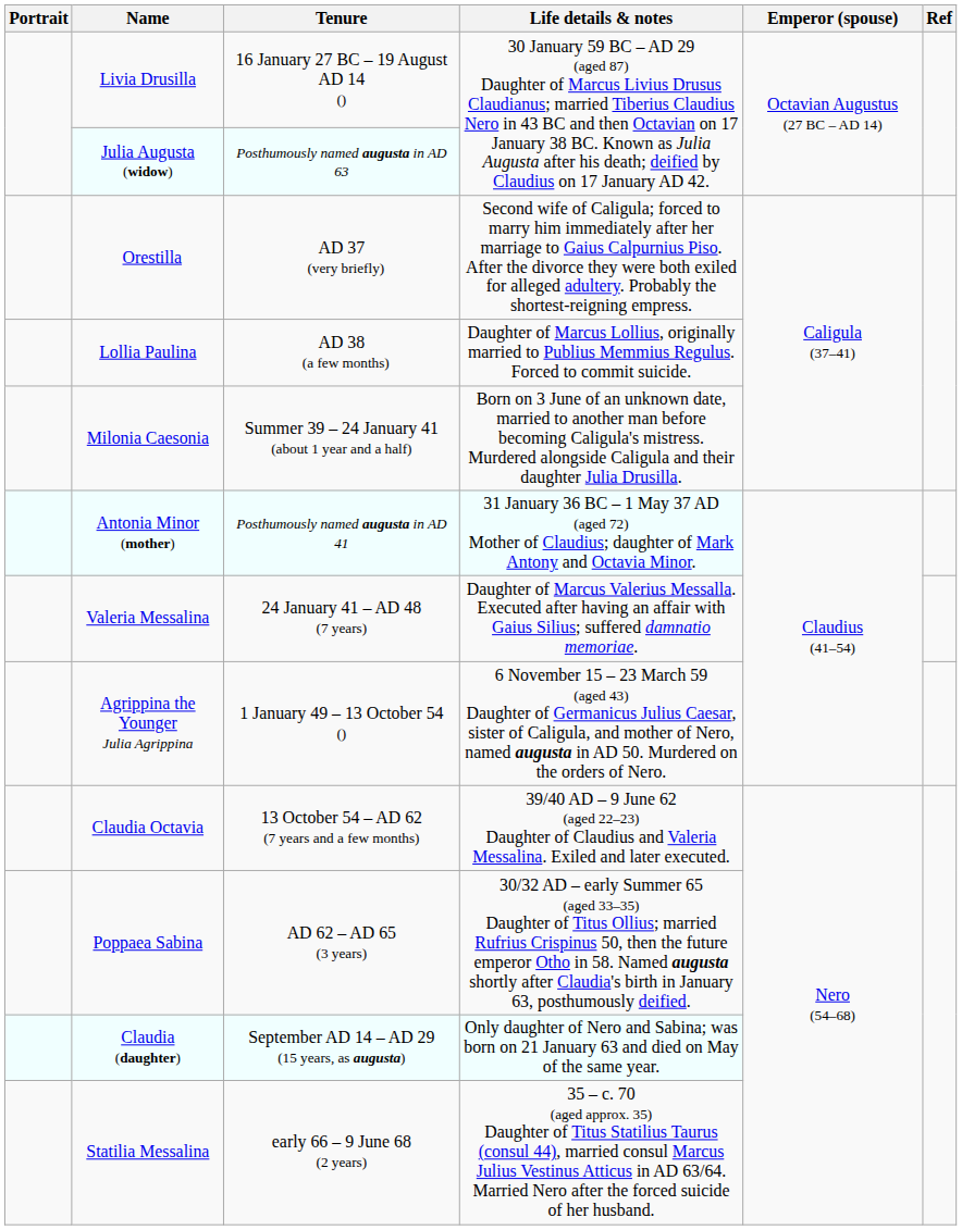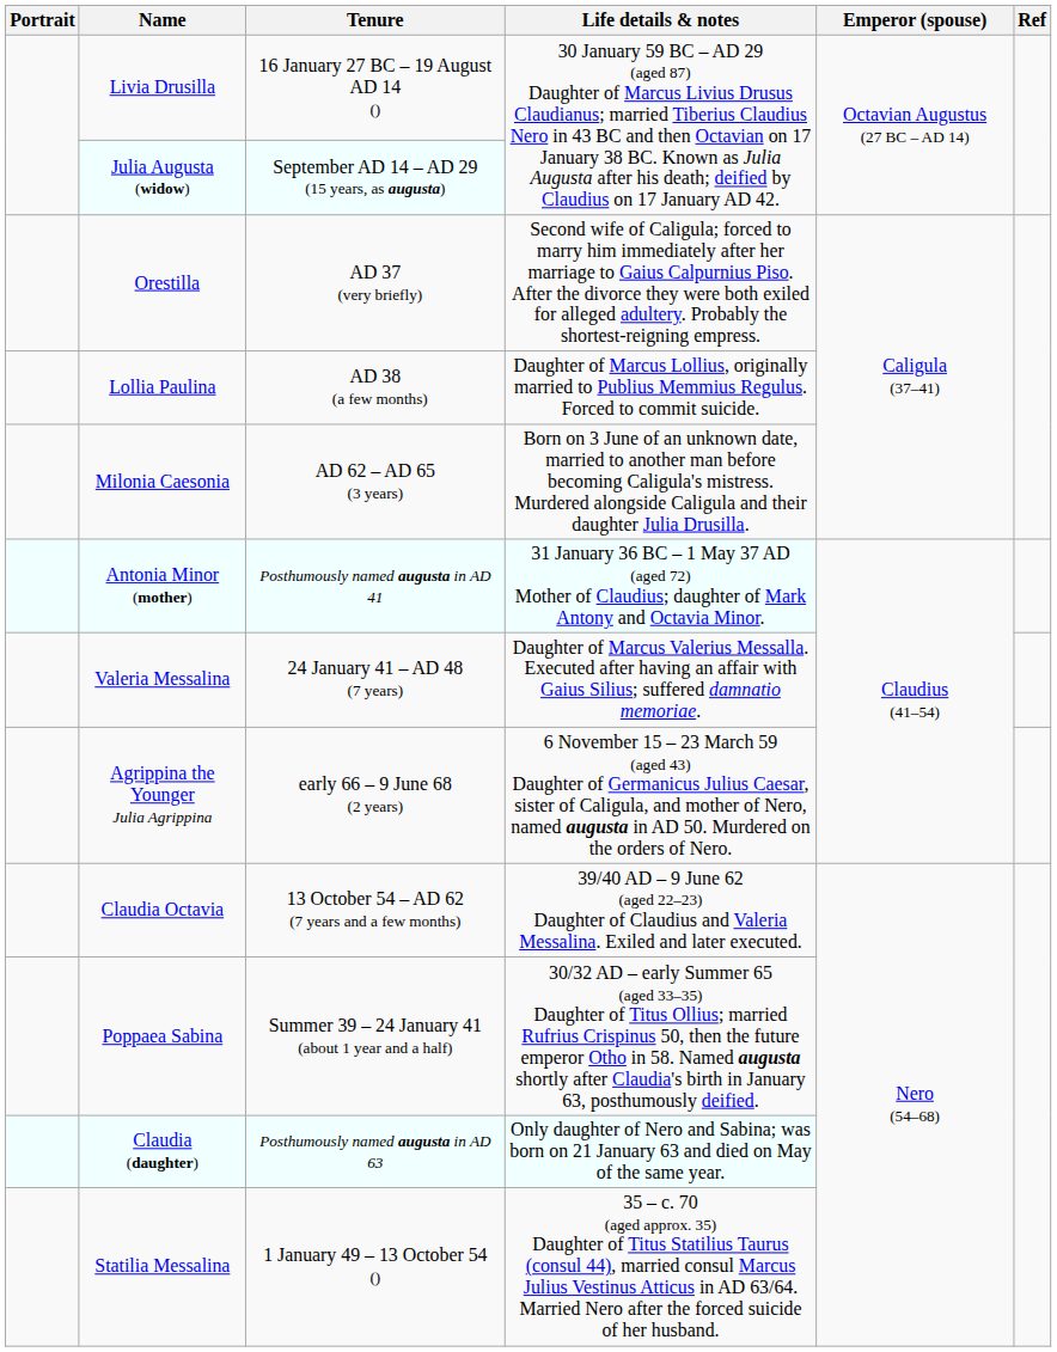 <table class="wikitable" style="width:100%; text-align:center;">
 <tr>
 <th width="7%">Portrait</th>
 <th width="16%">Name</th>
 <th width="25%">Tenure</th>
 <th width="30%">Life details & notes</th>
 <th width="19%">Emperor (spouse)</th>
 <th width="3%">Ref</th>
 </tr>
 <tr>
 <td rowspan="2"></td>
 <td><a href='#'>Livia Drusilla</a></td>
 <td>16 January 27 BC – 19 August AD 14<br><small>()</small></td>
 <td rowspan="2">30 January 59 BC – AD 29<br><small>(aged 87)</small><br>Daughter of <a href='#'>Marcus Livius Drusus Claudianus</a>; married <a href='#'>Tiberius Claudius Nero</a> in 43 BC and then <a href='#'>Octavian</a> on 17 January 38 BC. Known as <em>Julia Augusta</em> after his death; <a href='#'>deified</a> by <a href='#'>Claudius</a> on 17 January AD 42.</td>
 <td rowspan="2"><a href='#'>Octavian Augustus</a><br><small>(27 BC – AD 14)</small></td>
 <td rowspan="2"></td>
 </tr>
 <tr>
 <td style="background:#F0FFFF;"><a href='#'>Julia Augusta</a><br><small>(<strong>widow</strong>)</small></td>
-<td style="background:#F0FFFF;"><em><small>Posthumously named <strong>augusta</strong> in AD 63</small></em></td>
+<td style="background:#F0FFFF;">September AD 14 – AD 29<br><small>(15 years, as <strong><em>augusta</em></strong>)</small></td>
 </tr>
 <tr>
 <td></td>
 <td>  <a href='#'>Orestilla</a></td>
 <td> AD 37<br>  <small>(very briefly)</small></td>
 <td>Second wife of Caligula; forced to marry him immediately after her marriage to <a href='#'>Gaius Calpurnius Piso</a>. After the divorce they were both exiled for alleged <a href='#'>adultery</a>. Probably the shortest-reigning empress.</td>
 <td rowspan=3><a href='#'>Caligula</a><br><small>(37–41)</small></td>
 <td rowspan="3"><br><br></td>
 </tr>
 <tr>
 <td></td>
 <td><a href='#'>Lollia Paulina</a></td>
 <td> AD 38<br>  <small>(a few months)</small></td>
 <td>Daughter of <a href='#'>Marcus Lollius</a>, originally married to <a href='#'>Publius Memmius Regulus</a>. Forced to commit suicide.</td>
 </tr>
 <tr>
 <td></td>
 <td><a href='#'>Milonia Caesonia</a></td>
-<td>Summer 39 – 24 January 41<br><small>(about 1 year and a half)</small></td>
+<td>AD 62 – AD 65<br><small>(3 years)</small></td>
 <td>Born on 3 June of an unknown date, married to another man before becoming Caligula's mistress. Murdered alongside Caligula and their daughter <a href='#'>Julia Drusilla</a>.</td>
 </tr>
 <tr>
 <td style="background:#F0FFFF;"></td>
 <td style="background:#F0FFFF;"><a href='#'>Antonia Minor</a><br><small>(<strong>mother</strong>)</small></td>
 <td style="background:#F0FFFF;"><small><em>Posthumously named <strong>augusta</strong> in AD 41</em></small></td>
 <td style="background:#F0FFFF;">31 January 36 BC – 1 May 37 AD<br><small>(aged 72)</small><br>Mother of <a href='#'>Claudius</a>; daughter of <a href='#'>Mark Antony</a> and <a href='#'>Octavia Minor</a>.</td>
 <td rowspan="3"><a href='#'>Claudius</a><br><small>(41–54)</small></td>
 <td></td>
 </tr>
 <tr>
 <td></td>
 <td><a href='#'>Valeria Messalina</a></td>
 <td>24 January 41 – AD 48<br><small>(7 years)</small></td>
 <td>Daughter of <a href='#'>Marcus Valerius Messalla</a>. Executed after having an affair with <a href='#'>Gaius Silius</a>; suffered <em><a href='#'>damnatio memoriae</a></em>.</td>
 <td></td>
 </tr>
 <tr>
 <td></td>
 <td><a href='#'>Agrippina the Younger</a><br><small><em>Julia Agrippina</em></small></td>
-<td>1 January 49 – 13 October 54<br><small>()</small></td>
+<td>early 66 – 9 June 68<br><small>(2 years)</small></td>
 <td>6 November 15 – 23 March 59<br><small>(aged 43)</small><br>Daughter of <a href='#'>Germanicus Julius Caesar</a>, sister of Caligula, and mother of Nero, named <strong><em>augusta</em></strong> in AD 50. Murdered on the orders of Nero.</td>
 <td></td>
 </tr>
 <tr>
 <td></td>
 <td><a href='#'>Claudia Octavia</a></td>
 <td>13 October 54 – AD 62<br><small>(7 years and a few months)</small></td>
 <td>39/40 AD – 9 June 62<br><small>(aged 22–23)</small><br>Daughter of Claudius and <a href='#'>Valeria Messalina</a>. Exiled and later executed.</td>
 <td rowspan="4"><a href='#'>Nero</a><br><small>(54–68)</small></td>
 <td rowspan="4"></td>
 </tr>
 <tr>
 <td></td>
 <td><a href='#'>Poppaea Sabina</a></td>
-<td>AD 62 – AD 65<br><small>(3 years)</small></td>
+<td>Summer 39 – 24 January 41<br><small>(about 1 year and a half)</small></td>
 <td>30/32 AD – early Summer 65<br><small>(aged 33–35)</small><br>Daughter of <a href='#'>Titus Ollius</a>; married <a href='#'>Rufrius Crispinus</a>  50, then the future emperor <a href='#'>Otho</a> in 58. Named <strong><em>augusta</em></strong> shortly after <a href='#'>Claudia</a>'s birth in January 63, posthumously <a href='#'>deified</a>.</td>
 </tr>
 <tr>
 <td style="background:#F0FFFF;"></td>
 <td style="background:#F0FFFF;"><a href='#'>Claudia</a><br><small>(<strong>daughter</strong>)</small></td>
-<td style="background:#F0FFFF;">September AD 14 – AD 29<br><small>(15 years, as <strong><em>augusta</em></strong>)</small></td>
+<td style="background:#F0FFFF;"><em><small>Posthumously named <strong>augusta</strong> in AD 63</small></em></td>
 <td style="background:#F0FFFF;">Only daughter of Nero and Sabina; was born on 21 January 63 and died on May of the same year.</td>
 </tr>
 <tr>
 <td></td>
 <td><a href='#'>Statilia Messalina</a></td>
-<td>early 66 – 9 June 68<br><small>(2 years)</small></td>
+<td>1 January 49 – 13 October 54<br><small>()</small></td>
 <td> 35 – c. 70<br><small>(aged approx. 35)</small><br>Daughter of <a href='#'>Titus Statilius Taurus (consul 44)</a>, married consul <a href='#'>Marcus Julius Vestinus Atticus</a> in AD 63/64. Married Nero after the forced suicide of her husband.</td>
 </tr>
 </table>
